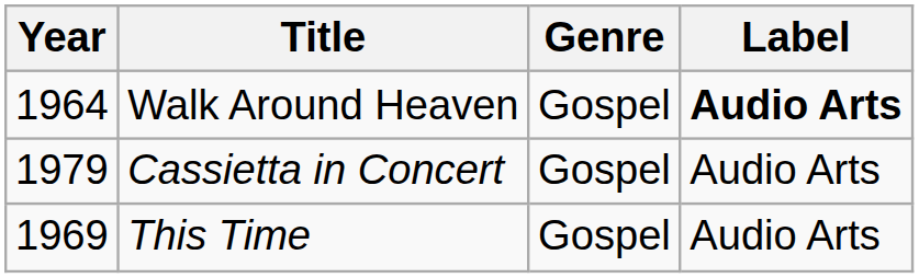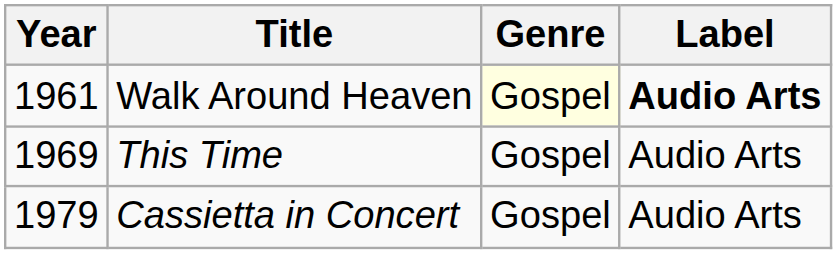 <table class="wikitable">
 <tr>
 <th>Year</th>
 <th>Title</th>
 <th>Genre</th>
 <th>Label</th>
 </tr>
 <tr>
-<td>1964</td>
+<td>1961</td>
 <td>Walk Around Heaven</td>
+<td style="background: lightyellow;">Gospel</td>
+<td><strong>Audio Arts</strong></td>
+</tr>
+<tr>
+<td>1969</td>
+<td><em>This Time</em></td>
 <td>Gospel</td>
-<td><strong>Audio Arts</strong></td>
+<td>Audio Arts</td>
 </tr>
 <tr>
 <td>1979</td>
 <td><em>Cassietta in Concert</em></td>
 <td>Gospel</td>
 <td>Audio Arts</td>
 </tr>
-<tr>
-<td>1969</td>
-<td><em>This Time</em></td>
-<td>Gospel</td>
-<td>Audio Arts</td>
-</tr>
 </table>
